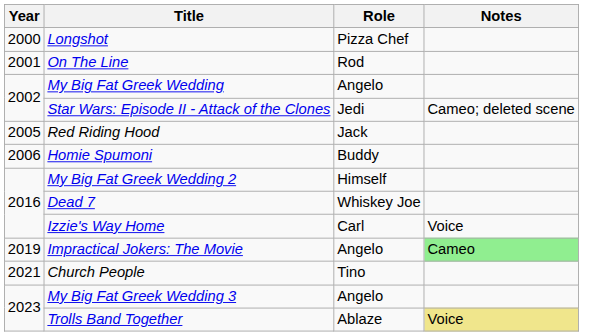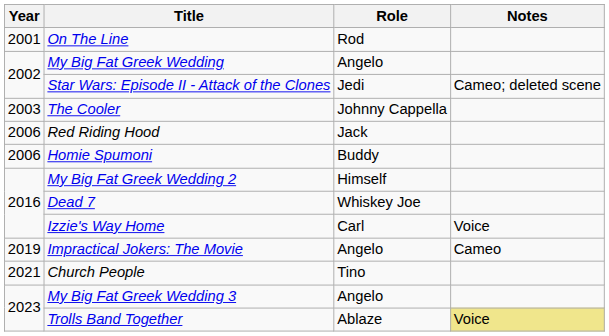 <table class="wikitable">
 <tr>
 <th>Year</th>
 <th>Title</th>
 <th>Role</th>
 <th>Notes</th>
-</tr>
-<tr>
-<td>2000</td>
-<td><em><a href='#'>Longshot</a></em></td>
-<td>Pizza Chef</td>
-<td></td>
 </tr>
 <tr>
 <td>2001</td>
 <td><em><a href='#'>On The Line</a></em></td>
 <td>Rod</td>
 <td></td>
 </tr>
 <tr>
 <td rowspan="2">2002</td>
 <td><em><a href='#'>My Big Fat Greek Wedding</a></em></td>
 <td>Angelo</td>
 <td></td>
 </tr>
 <tr>
 <td><em><a href='#'>Star Wars: Episode II - Attack of the Clones</a></em></td>
 <td>Jedi</td>
 <td>Cameo; deleted scene</td>
 </tr>
 <tr>
-<td>2005</td>
+<td>2003</td>
+<td><em><a href='#'>The Cooler</a></em></td>
+<td>Johnny Cappella</td>
+<td></td>
+</tr>
+<tr>
+<td>2006</td>
 <td><em>Red Riding Hood</em></td>
 <td>Jack</td>
 <td></td>
 </tr>
 <tr>
 <td>2006</td>
 <td><em><a href='#'>Homie Spumoni</a></em></td>
 <td>Buddy</td>
 <td></td>
 </tr>
 <tr>
 <td rowspan="3">2016</td>
 <td><em><a href='#'>My Big Fat Greek Wedding 2</a></em></td>
 <td>Himself</td>
 <td></td>
 </tr>
 <tr>
 <td><em><a href='#'>Dead 7</a></em></td>
 <td>Whiskey Joe</td>
 <td></td>
 </tr>
 <tr>
 <td><em><a href='#'>Izzie's Way Home</a></em></td>
 <td>Carl</td>
 <td>Voice</td>
 </tr>
 <tr>
 <td>2019</td>
 <td><em><a href='#'>Impractical Jokers: The Movie</a></em></td>
 <td>Angelo</td>
-<td style="background: lightgreen;">Cameo</td>
+<td>Cameo</td>
 </tr>
 <tr>
 <td>2021</td>
 <td><em>Church People</em></td>
 <td>Tino</td>
 <td></td>
 </tr>
 <tr>
 <td rowspan= "2">2023</td>
 <td><em><a href='#'>My Big Fat Greek Wedding 3</a></em></td>
 <td>Angelo</td>
 <td></td>
 </tr>
 <tr>
 <td><em><a href='#'>Trolls Band Together</a></em></td>
 <td>Ablaze</td>
 <td style="background: khaki;">Voice</td>
 </tr>
 </table>
